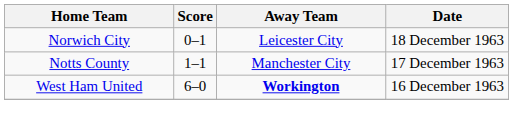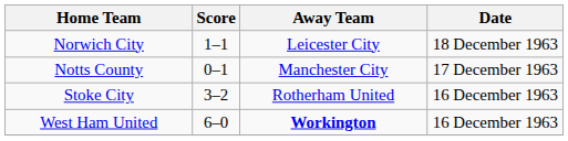 <table class="wikitable" style="text-align:center;">
 <tr>
 <th width=175>Home Team</th>
 <th width=20>Score</th>
 <th width=175>Away Team</th>
 <th width=125>Date</th>
 </tr>
 <tr>
 <td><a href='#'>Norwich City</a></td>
-<td>0–1</td>
+<td>1–1</td>
 <td><a href='#'>Leicester City</a></td>
 <td>18 December 1963</td>
 </tr>
 <tr>
 <td><a href='#'>Notts County</a></td>
-<td>1–1</td>
+<td>0–1</td>
 <td><a href='#'>Manchester City</a></td>
 <td>17 December 1963</td>
+</tr>
+<tr>
+<td><a href='#'>Stoke City</a></td>
+<td>3–2</td>
+<td><a href='#'>Rotherham United</a></td>
+<td>16 December 1963</td>
 </tr>
 <tr>
 <td><a href='#'>West Ham United</a></td>
 <td>6–0</td>
 <td><strong><a href='#'>Workington</a></strong></td>
 <td>16 December 1963</td>
 </tr>
 <tr>
 </tr>
 </table>
